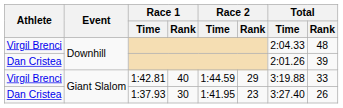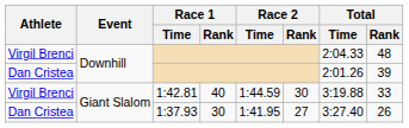 <table class="wikitable" style="font-size:90%">
 <tr>
 <th rowspan="2">Athlete</th>
 <th rowspan="2">Event</th>
 <th colspan="2">Race 1</th>
 <th colspan="2">Race 2</th>
 <th colspan="2">Total</th>
 </tr>
 <tr>
 <th>Time</th>
 <th>Rank</th>
 <th>Time</th>
 <th>Rank</th>
 <th>Time</th>
 <th>Rank</th>
 </tr>
 <tr>
 <td><a href='#'>Virgil Brenci</a></td>
 <td rowspan="2">Downhill</td>
 <td colspan="4" bgcolor="wheat"></td>
 <td align="center">2:04.33</td>
 <td align="center">48</td>
 </tr>
 <tr>
 <td><a href='#'>Dan Cristea</a></td>
 <td colspan="4" bgcolor="wheat"></td>
 <td align="center">2:01.26</td>
 <td align="center">39</td>
 </tr>
 <tr>
 <td><a href='#'>Virgil Brenci</a></td>
 <td rowspan="2">Giant Slalom</td>
 <td align="center">1:42.81</td>
 <td align="center">40</td>
 <td align="center">1:44.59</td>
-<td align="center">29</td>
+<td align="center">30</td>
 <td align="center">3:19.88</td>
 <td align="center">33</td>
 </tr>
 <tr>
 <td><a href='#'>Dan Cristea</a></td>
 <td align="center">1:37.93</td>
 <td align="center">30</td>
 <td align="center">1:41.95</td>
-<td align="center">23</td>
+<td align="center">27</td>
 <td align="center">3:27.40</td>
 <td align="center">26</td>
 </tr>
 </table>
